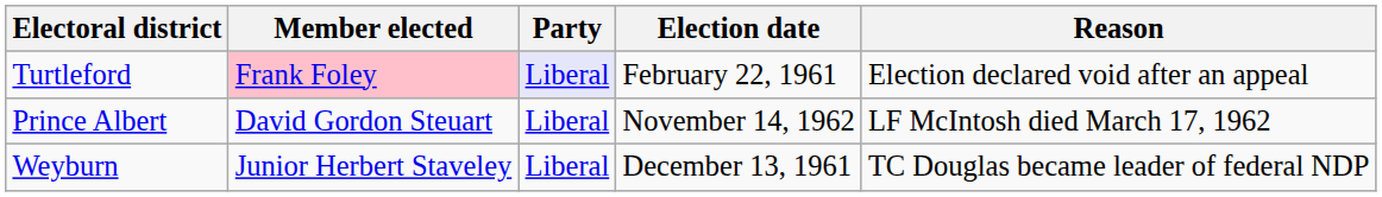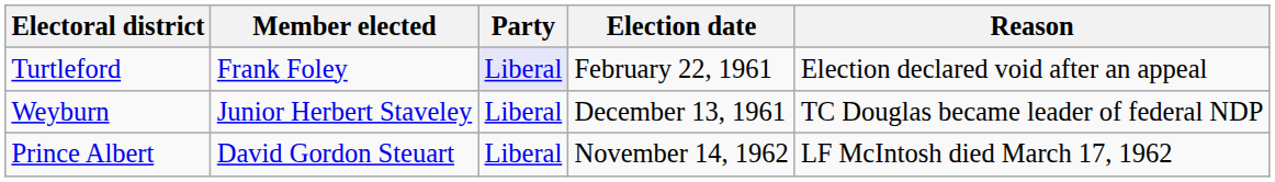 <table class="wikitable sortable">
 <tr>
 <th>Electoral district</th>
 <th>Member elected</th>
 <th>Party</th>
 <th>Election date</th>
 <th>Reason</th>
 </tr>
 <tr>
 <td><a href='#'>Turtleford</a></td>
-<td style="background: pink;"><a href='#'>Frank Foley</a></td>
+<td><a href='#'>Frank Foley</a></td>
 <td style="background: lavender;"><a href='#'>Liberal</a></td>
 <td>February 22, 1961</td>
 <td>Election declared void after an appeal</td>
+</tr>
+<tr>
+<td><a href='#'>Weyburn</a></td>
+<td><a href='#'>Junior Herbert Staveley</a></td>
+<td><a href='#'>Liberal</a></td>
+<td>December 13, 1961</td>
+<td>TC Douglas became leader of federal NDP</td>
 </tr>
 <tr>
 <td><a href='#'>Prince Albert</a></td>
 <td><a href='#'>David Gordon Steuart</a></td>
 <td><a href='#'>Liberal</a></td>
 <td>November 14, 1962</td>
 <td>LF McIntosh died March 17, 1962</td>
 </tr>
-<tr>
-<td><a href='#'>Weyburn</a></td>
-<td><a href='#'>Junior Herbert Staveley</a></td>
-<td><a href='#'>Liberal</a></td>
-<td>December 13, 1961</td>
-<td>TC Douglas became leader of federal NDP</td>
-</tr>
 </table>
